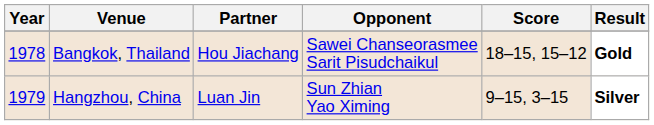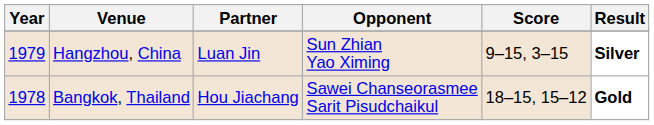 <table class="sortable wikitable" style="font-size: 90%;">
 <tr>
 <th>Year</th>
 <th>Venue</th>
 <th>Partner</th>
 <th>Opponent</th>
 <th>Score</th>
 <th>Result</th>
 </tr>
 <tr>
 </tr>
 <tr style="background:#F3E6D7">
+<td align="center"><a href='#'>1979</a></td>
+<td align="left"><a href='#'>Hangzhou</a>, <a href='#'>China</a></td>
+<td align="left"> <a href='#'>Luan Jin</a></td>
+<td align="left"> <a href='#'>Sun Zhian</a> <br>  <a href='#'>Yao Ximing</a></td>
+<td align="left">9–15, 3–15</td>
+<td style="text-align:left; background:white"> <strong>Silver</strong></td>
+</tr>
+<tr style="background:#F3E6D7">
 <td align="center"><a href='#'>1978</a></td>
 <td align="left"><a href='#'>Bangkok</a>, <a href='#'>Thailand</a></td>
 <td align="left"> <a href='#'>Hou Jiachang</a></td>
 <td align="left"> <a href='#'>Sawei Chanseorasmee</a> <br>  <a href='#'>Sarit Pisudchaikul</a></td>
 <td align="left">18–15, 15–12</td>
 <td style="text-align:left; background:white"> <strong>Gold</strong></td>
 </tr>
-<tr style="background:#F3E6D7">
-<td align="center"><a href='#'>1979</a></td>
-<td align="left"><a href='#'>Hangzhou</a>, <a href='#'>China</a></td>
-<td align="left"> <a href='#'>Luan Jin</a></td>
-<td align="left"> <a href='#'>Sun Zhian</a> <br>  <a href='#'>Yao Ximing</a></td>
-<td align="left">9–15, 3–15</td>
-<td style="text-align:left; background:white"> <strong>Silver</strong></td>
-</tr>
 </table>
